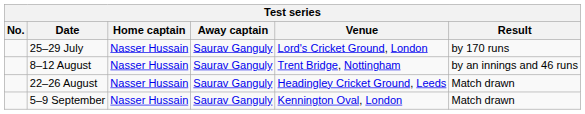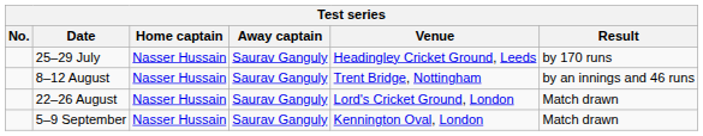 <table class="wikitable">
 <tr>
 <th colspan="9">Test series</th>
 </tr>
 <tr>
 <th>No.</th>
 <th>Date</th>
 <th>Home captain</th>
 <th>Away captain</th>
 <th>Venue</th>
 <th>Result</th>
 </tr>
 <tr>
 <td></td>
 <td>25–29 July</td>
 <td><a href='#'>Nasser Hussain</a></td>
 <td><a href='#'>Saurav Ganguly</a></td>
-<td><a href='#'>Lord's Cricket Ground</a>, <a href='#'>London</a></td>
+<td><a href='#'>Headingley Cricket Ground</a>, <a href='#'>Leeds</a></td>
 <td> by 170 runs</td>
 </tr>
 <tr>
 <td></td>
 <td>8–12 August</td>
 <td><a href='#'>Nasser Hussain</a></td>
 <td><a href='#'>Saurav Ganguly</a></td>
 <td><a href='#'>Trent Bridge</a>, <a href='#'>Nottingham</a></td>
 <td> by an innings and 46 runs</td>
 </tr>
 <tr>
 <td></td>
 <td>22–26 August</td>
 <td><a href='#'>Nasser Hussain</a></td>
 <td><a href='#'>Saurav Ganguly</a></td>
-<td><a href='#'>Headingley Cricket Ground</a>, <a href='#'>Leeds</a></td>
+<td><a href='#'>Lord's Cricket Ground</a>, <a href='#'>London</a></td>
 <td>Match drawn</td>
 </tr>
 <tr>
 <td></td>
 <td>5–9 September</td>
 <td><a href='#'>Nasser Hussain</a></td>
 <td><a href='#'>Saurav Ganguly</a></td>
 <td><a href='#'>Kennington Oval</a>, <a href='#'>London</a></td>
 <td>Match drawn</td>
 </tr>
 </table>
